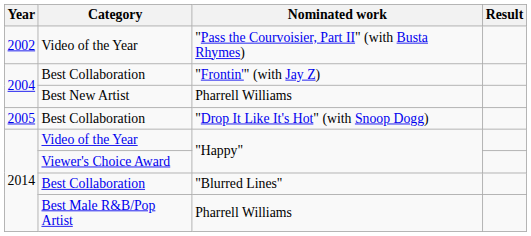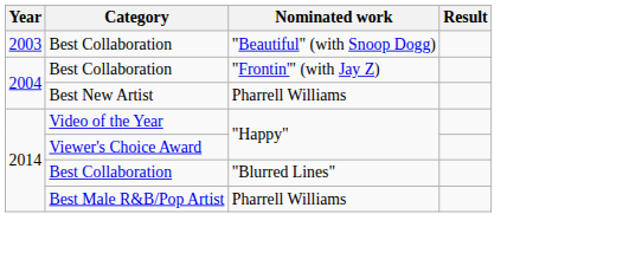 <table class="wikitable">
 <tr>
 <th>Year</th>
 <th>Category</th>
 <th>Nominated work</th>
 <th>Result</th>
 </tr>
 <tr>
-<td rowspan="1"><a href='#'>2002</a></td>
-<td>Video of the Year</td>
-<td rowspan="1">"<a href='#'>Pass the Courvoisier, Part II</a>" (with <a href='#'>Busta Rhymes</a>)</td>
+<td rowspan="1"><a href='#'>2003</a></td>
+<td>Best Collaboration</td>
+<td rowspan="1">"<a href='#'>Beautiful</a>" (with <a href='#'>Snoop Dogg</a>)</td>
 <td></td>
 </tr>
 <tr>
 <td rowspan="2"><a href='#'>2004</a></td>
 <td>Best Collaboration</td>
 <td rowspan="1">"<a href='#'>Frontin'</a>" (with <a href='#'>Jay Z</a>)</td>
 <td></td>
 </tr>
 <tr>
 <td>Best New Artist</td>
 <td>Pharrell Williams</td>
-<td></td>
-</tr>
-<tr>
-<td rowspan="1"><a href='#'>2005</a></td>
-<td>Best Collaboration</td>
-<td rowspan="1">"<a href='#'>Drop It Like It's Hot</a>" (with <a href='#'>Snoop Dogg</a>)</td>
 <td></td>
 </tr>
 <tr>
 <td rowspan="4">2014</td>
 <td><a href='#'>Video of the Year</a></td>
 <td rowspan="2">"Happy"</td>
 <td></td>
 </tr>
 <tr>
 <td><a href='#'>Viewer's Choice Award</a></td>
 <td></td>
 </tr>
 <tr>
 <td><a href='#'>Best Collaboration</a></td>
 <td>"Blurred Lines"</td>
 <td></td>
 </tr>
 <tr>
 <td><a href='#'>Best Male R&B/Pop Artist</a></td>
 <td>Pharrell Williams</td>
 <td></td>
 </tr>
 </table>
